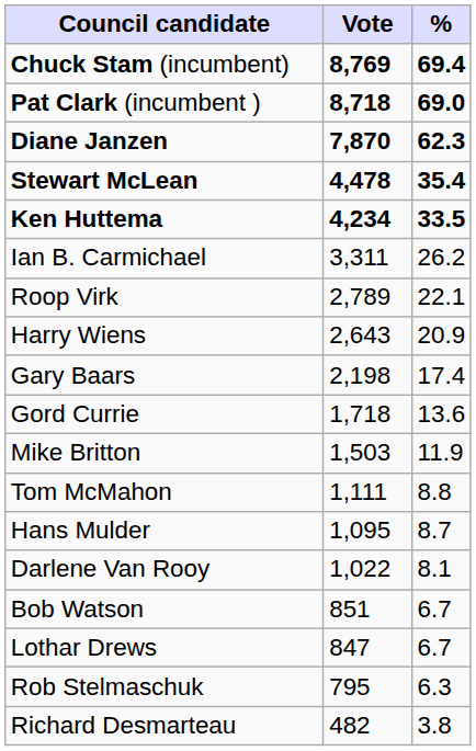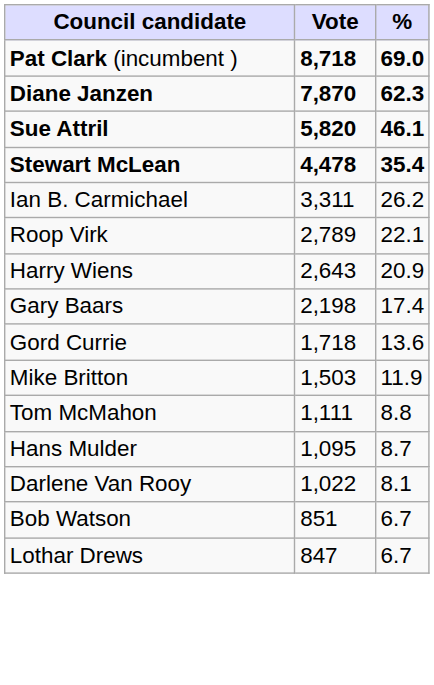 <table class="wikitable">
 <tr>
 <th style="background:#ddf;" width="200px">Council candidate</th>
 <th style="background:#ddf;" width="50px">Vote</th>
 <th style="background:#ddf;" width="30px">%</th>
-</tr>
-<tr>
-<td><strong>Chuck Stam</strong> (incumbent)</td>
-<td><strong>8,769</strong></td>
-<td><strong>69.4</strong></td>
 </tr>
 <tr>
 <td><strong>Pat Clark</strong> (incumbent )</td>
 <td><strong>8,718</strong></td>
 <td><strong>69.0</strong></td>
 </tr>
 <tr>
 <td><strong>Diane Janzen</strong></td>
 <td><strong>7,870</strong></td>
 <td><strong>62.3</strong></td>
 </tr>
 <tr>
+<td><strong>Sue Attril</strong></td>
+<td><strong>5,820</strong></td>
+<td><strong>46.1</strong></td>
+</tr>
+<tr>
 <td><strong>Stewart McLean</strong></td>
 <td><strong>4,478</strong></td>
 <td><strong>35.4</strong></td>
-</tr>
-<tr>
-<td><strong>Ken Huttema</strong></td>
-<td><strong>4,234</strong></td>
-<td><strong>33.5</strong></td>
 </tr>
 <tr>
 <td>Ian B. Carmichael</td>
 <td>3,311</td>
 <td>26.2</td>
 </tr>
 <tr>
 <td>Roop Virk</td>
 <td>2,789</td>
 <td>22.1</td>
 </tr>
 <tr>
 <td>Harry Wiens</td>
 <td>2,643</td>
 <td>20.9</td>
 </tr>
 <tr>
 <td>Gary Baars</td>
 <td>2,198</td>
 <td>17.4</td>
 </tr>
 <tr>
 <td>Gord Currie</td>
 <td>1,718</td>
 <td>13.6</td>
 </tr>
 <tr>
 <td>Mike Britton</td>
 <td>1,503</td>
 <td>11.9</td>
 </tr>
 <tr>
 <td>Tom McMahon</td>
 <td>1,111</td>
 <td>8.8</td>
 </tr>
 <tr>
 <td>Hans Mulder</td>
 <td>1,095</td>
 <td>8.7</td>
 </tr>
 <tr>
 <td>Darlene Van Rooy</td>
 <td>1,022</td>
 <td>8.1</td>
 </tr>
 <tr>
 <td>Bob Watson</td>
 <td>851</td>
 <td>6.7</td>
 </tr>
 <tr>
 <td>Lothar Drews</td>
 <td>847</td>
 <td>6.7</td>
 </tr>
-<tr>
-<td>Rob Stelmaschuk</td>
-<td>795</td>
-<td>6.3</td>
-</tr>
-<tr>
-<td>Richard Desmarteau</td>
-<td>482</td>
-<td>3.8</td>
-</tr>
 </table>
